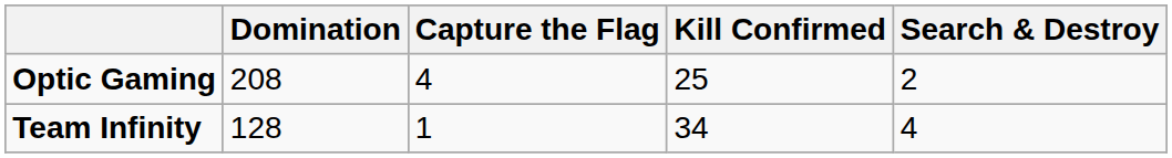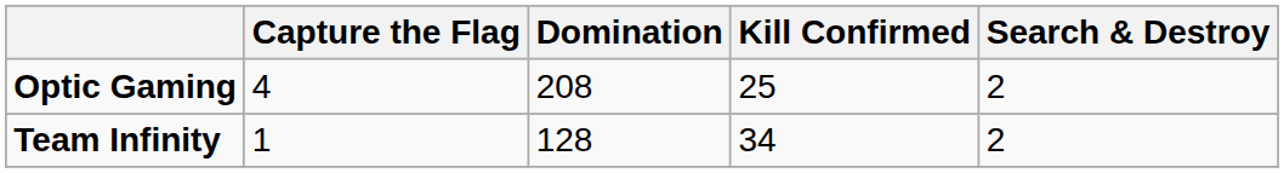 <table class="wikitable">
 <tr>
 <th></th>
+<th>Capture the Flag</th>
 <th>Domination</th>
-<th>Capture the Flag</th>
 <th>Kill Confirmed</th>
 <th>Search & Destroy</th>
 </tr>
 <tr>
 <td><strong>Optic Gaming</strong></td>
+<td>4</td>
 <td>208</td>
-<td>4</td>
 <td>25</td>
 <td>2</td>
 </tr>
 <tr>
 <td><strong>Team Infinity</strong></td>
+<td>1</td>
 <td>128</td>
-<td>1</td>
 <td>34</td>
-<td>4</td>
+<td>2</td>
 </tr>
 </table>
